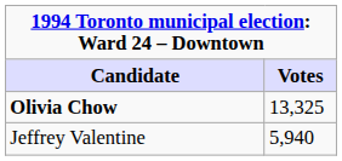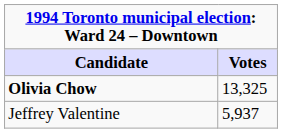 <table class="wikitable">
 <tr>
 <td colspan="3" style="text-align:center;"><strong><a href='#'>1994 Toronto municipal election</a>:  Ward 24 – Downtown</strong></td>
 </tr>
 <tr>
 <th style="background:#ddf; width:200px;">Candidate</th>
 <th style="background:#ddf; width:50px;">Votes</th>
 </tr>
 <tr>
 <td><strong>Olivia Chow</strong></td>
 <td>13,325</td>
 </tr>
 <tr>
 <td>Jeffrey Valentine</td>
-<td>5,940</td>
+<td>5,937</td>
 </tr>
 </table>
